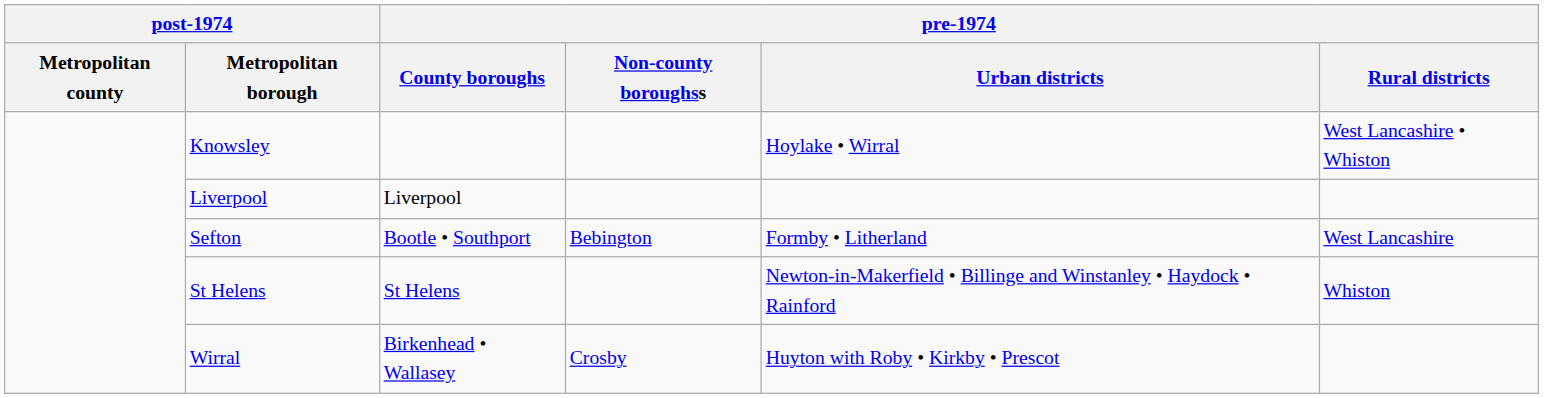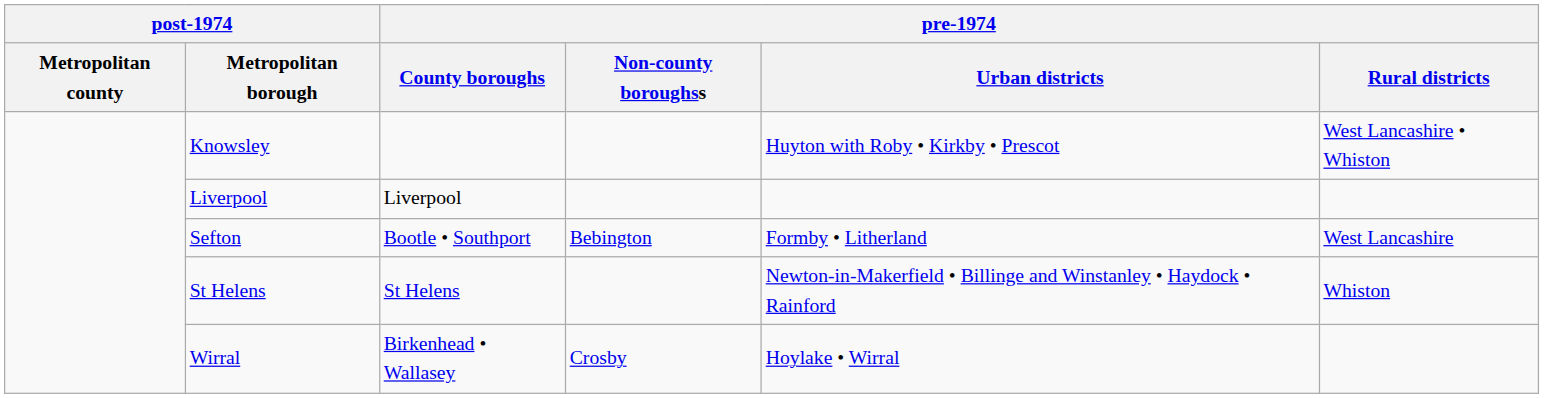 <table class="wikitable" style="border:0px;text-align:left;line-height:150%;">
 <tr>
 <th colspan="2"><a href='#'>post-1974</a></th>
 <th colspan="4"><a href='#'>pre-1974</a></th>
 </tr>
 <tr>
 <th>Metropolitan county</th>
 <th>Metropolitan borough</th>
 <th><a href='#'>County boroughs</a></th>
 <th><a href='#'>Non-county boroughs</a>s</th>
 <th><a href='#'>Urban districts</a></th>
 <th><a href='#'>Rural districts</a></th>
 </tr>
 <tr>
 <td rowspan=5><br></td>
 <td><a href='#'>Knowsley</a></td>
 <td></td>
 <td></td>
-<td><a href='#'>Hoylake</a> • <a href='#'>Wirral</a></td>
+<td><a href='#'>Huyton with Roby</a> • <a href='#'>Kirkby</a> • <a href='#'>Prescot</a></td>
 <td><a href='#'>West Lancashire</a> • <a href='#'>Whiston</a></td>
 </tr>
 <tr>
 <td><a href='#'>Liverpool</a></td>
 <td>Liverpool</td>
 <td></td>
 <td></td>
 <td></td>
 </tr>
 <tr>
 <td><a href='#'>Sefton</a></td>
 <td><a href='#'>Bootle</a> • <a href='#'>Southport</a></td>
 <td><a href='#'>Bebington</a></td>
 <td><a href='#'>Formby</a> • <a href='#'>Litherland</a></td>
 <td><a href='#'>West Lancashire</a></td>
 </tr>
 <tr>
 <td><a href='#'>St Helens</a></td>
 <td><a href='#'>St Helens</a></td>
 <td></td>
 <td><a href='#'>Newton-in-Makerfield</a> • <a href='#'>Billinge and Winstanley</a> • <a href='#'>Haydock</a> • <a href='#'>Rainford</a></td>
 <td><a href='#'>Whiston</a></td>
 </tr>
 <tr>
 <td><a href='#'>Wirral</a></td>
 <td><a href='#'>Birkenhead</a> • <a href='#'>Wallasey</a></td>
 <td><a href='#'>Crosby</a></td>
-<td><a href='#'>Huyton with Roby</a> • <a href='#'>Kirkby</a> • <a href='#'>Prescot</a></td>
+<td><a href='#'>Hoylake</a> • <a href='#'>Wirral</a></td>
 <td></td>
 </tr>
 </table>
